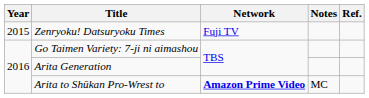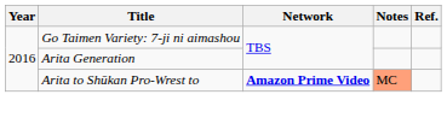 <table class="wikitable">
 <tr>
 <th>Year</th>
 <th>Title</th>
 <th>Network</th>
 <th>Notes</th>
 <th>Ref.</th>
-</tr>
-<tr>
-<td>2015</td>
-<td><em>Zenryoku! Datsuryoku Times</em></td>
-<td><a href='#'>Fuji TV</a></td>
-<td></td>
-<td></td>
 </tr>
 <tr>
 <td rowspan="3">2016</td>
 <td><em>Go Taimen Variety: 7-ji ni aimashou</em></td>
 <td rowspan="2"><a href='#'>TBS</a></td>
 <td></td>
 <td></td>
 </tr>
 <tr>
 <td><em>Arita Generation</em></td>
 <td></td>
 <td></td>
 </tr>
 <tr>
 <td><em>Arita to Shūkan Pro-Wrest to</em></td>
 <td><strong><a href='#'>Amazon Prime Video</a></strong></td>
-<td>MC</td>
+<td style="background: lightsalmon;">MC</td>
 <td></td>
 </tr>
 </table>
